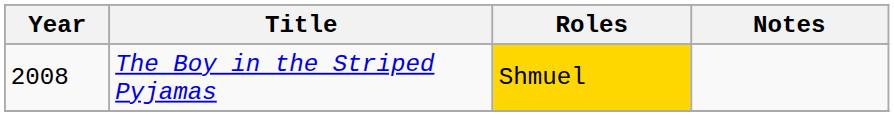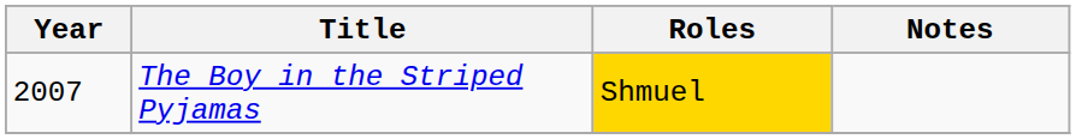 <table class="wikitable">
 <tr>
 <th width="50">Year</th>
 <th width="200">Title</th>
 <th width="100">Roles</th>
 <th width="100">Notes</th>
 </tr>
 <tr>
-<td>2008</td>
+<td>2007</td>
 <td><em><a href='#'>The Boy in the Striped Pyjamas</a></em></td>
 <td style="background: gold;">Shmuel</td>
 <td></td>
 </tr>
 <tr>
 </tr>
 </table>
